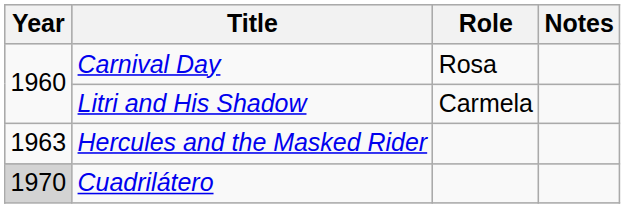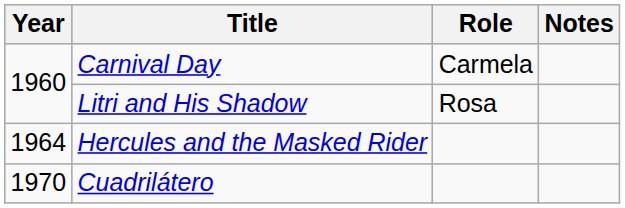 <table class="wikitable sortable">
 <tr>
 <th>Year</th>
 <th>Title</th>
 <th>Role</th>
 <th class="unsortable">Notes</th>
 </tr>
 <tr>
 <td rowspan=2>1960</td>
 <td><em><a href='#'>Carnival Day</a></em></td>
+<td>Carmela</td>
+<td></td>
+</tr>
+<tr>
+<td><em><a href='#'>Litri and His Shadow</a></em></td>
 <td>Rosa</td>
 <td></td>
 </tr>
 <tr>
-<td><em><a href='#'>Litri and His Shadow</a></em></td>
-<td>Carmela</td>
-<td></td>
-</tr>
-<tr>
-<td>1963</td>
+<td>1964</td>
 <td><em><a href='#'>Hercules and the Masked Rider</a></em></td>
 <td></td>
 <td></td>
 </tr>
 <tr>
-<td style="background: lightgrey;">1970</td>
+<td>1970</td>
 <td><em><a href='#'>Cuadrilátero</a></em></td>
 <td></td>
 <td></td>
 </tr>
 </table>
